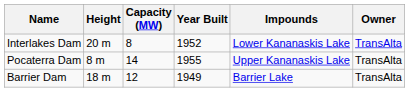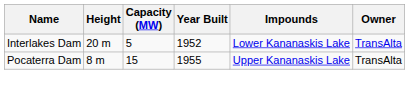 <table class="wikitable sortable">
 <tr>
 <th>Name</th>
 <th>Height</th>
 <th>Capacity<br>(<a href='#'>MW</a>)</th>
 <th>Year Built</th>
 <th>Impounds</th>
 <th>Owner</th>
 </tr>
 <tr>
 <td>Interlakes Dam</td>
 <td>20 m</td>
-<td>8</td>
+<td>5</td>
 <td>1952</td>
 <td><a href='#'>Lower Kananaskis Lake</a></td>
 <td><a href='#'>TransAlta</a></td>
 </tr>
 <tr>
 <td>Pocaterra Dam</td>
 <td>8 m</td>
-<td>14</td>
+<td>15</td>
 <td>1955</td>
 <td><a href='#'>Upper Kananaskis Lake</a></td>
 <td>TransAlta</td>
 </tr>
-<tr>
-<td>Barrier Dam</td>
-<td>18 m</td>
-<td>12</td>
-<td>1949</td>
-<td><a href='#'>Barrier Lake</a></td>
-<td>TransAlta</td>
-</tr>
 </table>
